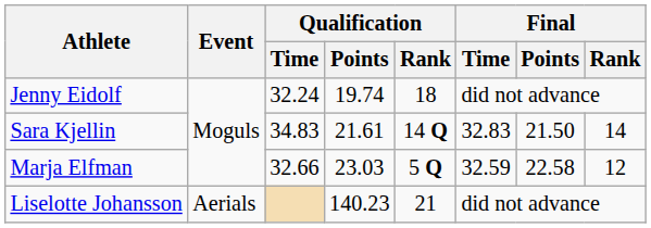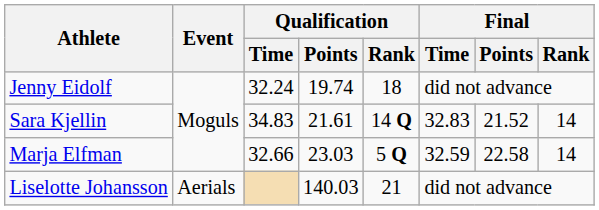 <table class="wikitable" style="font-size:90%">
 <tr>
 <th rowspan="2">Athlete</th>
 <th rowspan="2">Event</th>
 <th colspan="3">Qualification</th>
 <th colspan="3">Final</th>
 </tr>
 <tr>
 <th>Time</th>
 <th>Points</th>
 <th>Rank</th>
 <th>Time</th>
 <th>Points</th>
 <th>Rank</th>
 </tr>
 <tr>
 <td><a href='#'>Jenny Eidolf</a></td>
 <td rowspan="3">Moguls</td>
 <td align="center">32.24</td>
 <td align="center">19.74</td>
 <td align="center">18</td>
 <td colspan="3">did not advance</td>
 </tr>
 <tr>
 <td><a href='#'>Sara Kjellin</a></td>
 <td align="center">34.83</td>
 <td align="center">21.61</td>
 <td align="center">14 <strong>Q</strong></td>
 <td align="center">32.83</td>
-<td align="center">21.50</td>
+<td align="center">21.52</td>
 <td align="center">14</td>
 </tr>
 <tr>
 <td><a href='#'>Marja Elfman</a></td>
 <td align="center">32.66</td>
 <td align="center">23.03</td>
 <td align="center">5 <strong>Q</strong></td>
 <td align="center">32.59</td>
 <td align="center">22.58</td>
-<td align="center">12</td>
+<td align="center">14</td>
 </tr>
 <tr>
 <td><a href='#'>Liselotte Johansson</a></td>
 <td>Aerials</td>
 <td bgcolor="wheat"></td>
-<td align="center">140.23</td>
+<td align="center">140.03</td>
 <td align="center">21</td>
 <td colspan="3">did not advance</td>
 </tr>
 </table>
